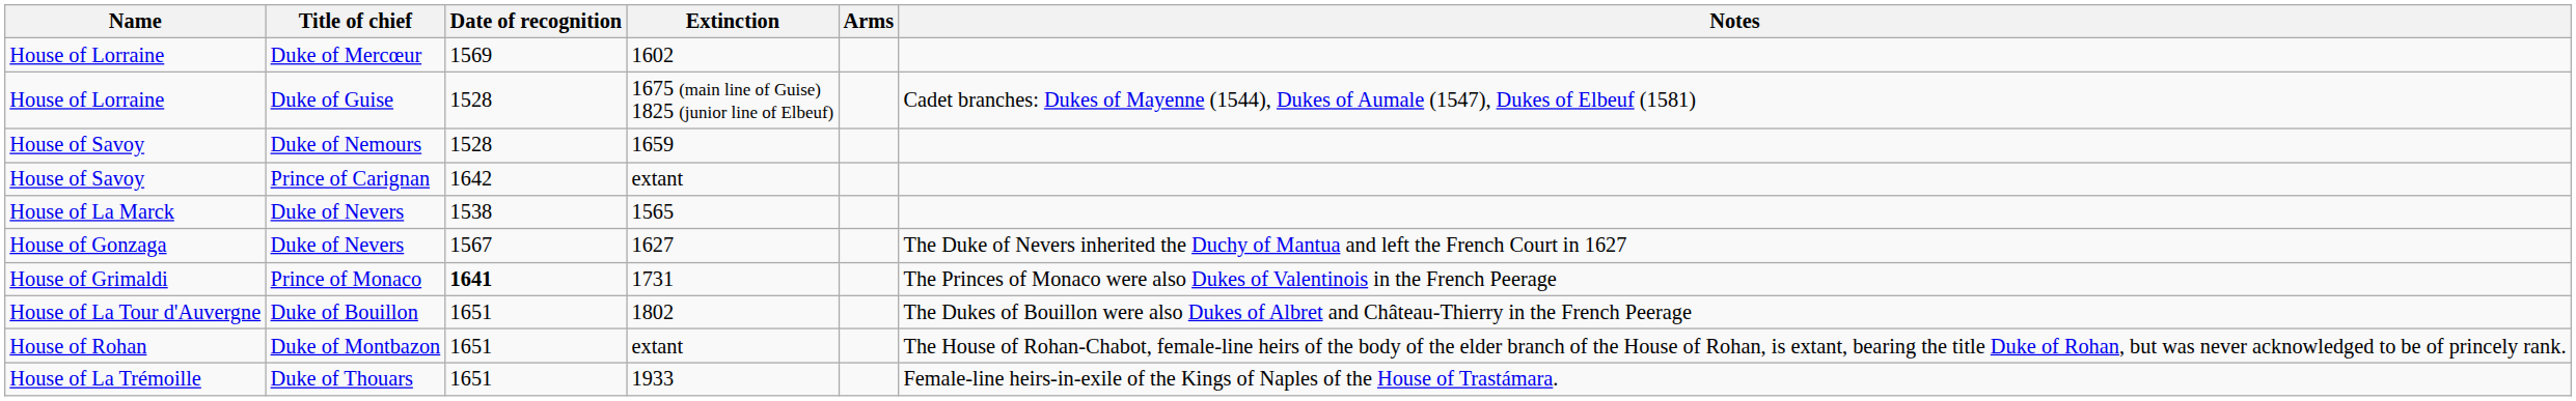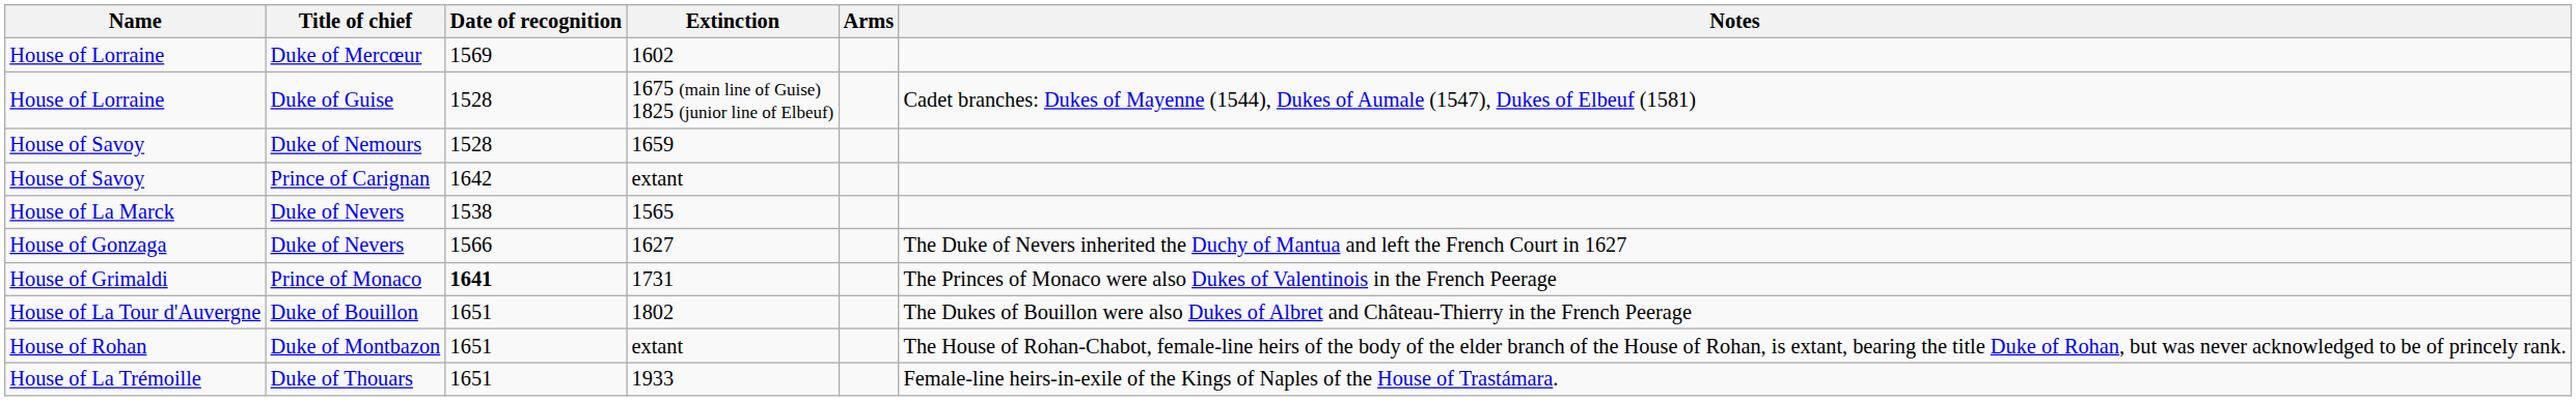 <table class="wikitable sortable">
 <tr>
 <th>Name</th>
 <th>Title of chief</th>
 <th>Date of recognition</th>
 <th>Extinction</th>
 <th>Arms</th>
 <th>Notes</th>
 </tr>
 <tr>
 <td><a href='#'>House of Lorraine</a></td>
 <td><a href='#'>Duke of Mercœur</a></td>
 <td>1569</td>
 <td>1602</td>
 <td></td>
 <td></td>
 </tr>
 <tr>
 <td><a href='#'>House of Lorraine</a></td>
 <td><a href='#'>Duke of Guise</a></td>
 <td>1528</td>
 <td>1675 <small>(main line of Guise)</small><br>1825 <small>(junior line of Elbeuf)</small></td>
 <td></td>
 <td>Cadet branches:  <a href='#'>Dukes of Mayenne</a> (1544), <a href='#'>Dukes of Aumale</a> (1547), <a href='#'>Dukes of Elbeuf</a> (1581)</td>
 </tr>
 <tr>
 <td><a href='#'>House of Savoy</a></td>
 <td><a href='#'>Duke of Nemours</a></td>
 <td>1528</td>
 <td>1659</td>
 <td></td>
 <td></td>
 </tr>
 <tr>
 <td><a href='#'>House of Savoy</a></td>
 <td><a href='#'>Prince of Carignan</a></td>
 <td>1642</td>
 <td>extant</td>
 <td></td>
 <td></td>
 </tr>
 <tr>
 <td><a href='#'>House of La Marck</a></td>
 <td><a href='#'>Duke of Nevers</a></td>
 <td>1538</td>
 <td>1565</td>
 <td></td>
 <td></td>
 </tr>
 <tr>
 <td><a href='#'>House of Gonzaga</a></td>
 <td><a href='#'>Duke of Nevers</a></td>
-<td>1567</td>
+<td>1566</td>
 <td>1627</td>
 <td></td>
 <td>The Duke of Nevers inherited the <a href='#'>Duchy of Mantua</a> and left the French Court in 1627</td>
 </tr>
 <tr>
 <td><a href='#'>House of Grimaldi</a></td>
 <td><a href='#'>Prince of Monaco</a></td>
 <td><strong>1641</strong></td>
 <td>1731</td>
 <td></td>
 <td>The Princes of Monaco were also <a href='#'>Dukes of Valentinois</a> in the French Peerage</td>
 </tr>
 <tr>
 <td><a href='#'>House of La Tour d'Auvergne</a></td>
 <td><a href='#'>Duke of Bouillon</a></td>
 <td>1651</td>
 <td>1802</td>
 <td></td>
 <td>The Dukes of Bouillon were also <a href='#'>Dukes of Albret</a> and Château-Thierry in the French Peerage</td>
 </tr>
 <tr>
 <td><a href='#'>House of Rohan</a></td>
 <td><a href='#'>Duke of Montbazon</a></td>
 <td>1651</td>
 <td>extant</td>
 <td></td>
 <td>The House of Rohan-Chabot, female-line heirs of the body of the elder branch of the House of Rohan, is extant, bearing the title <a href='#'>Duke of Rohan</a>, but was never acknowledged to be of princely rank.</td>
 </tr>
 <tr>
 <td><a href='#'>House of La Trémoille</a></td>
 <td><a href='#'>Duke of Thouars</a></td>
 <td>1651</td>
 <td>1933</td>
 <td></td>
 <td>Female-line heirs-in-exile of the Kings of Naples of the <a href='#'>House of Trastámara</a>.</td>
 </tr>
 </table>
